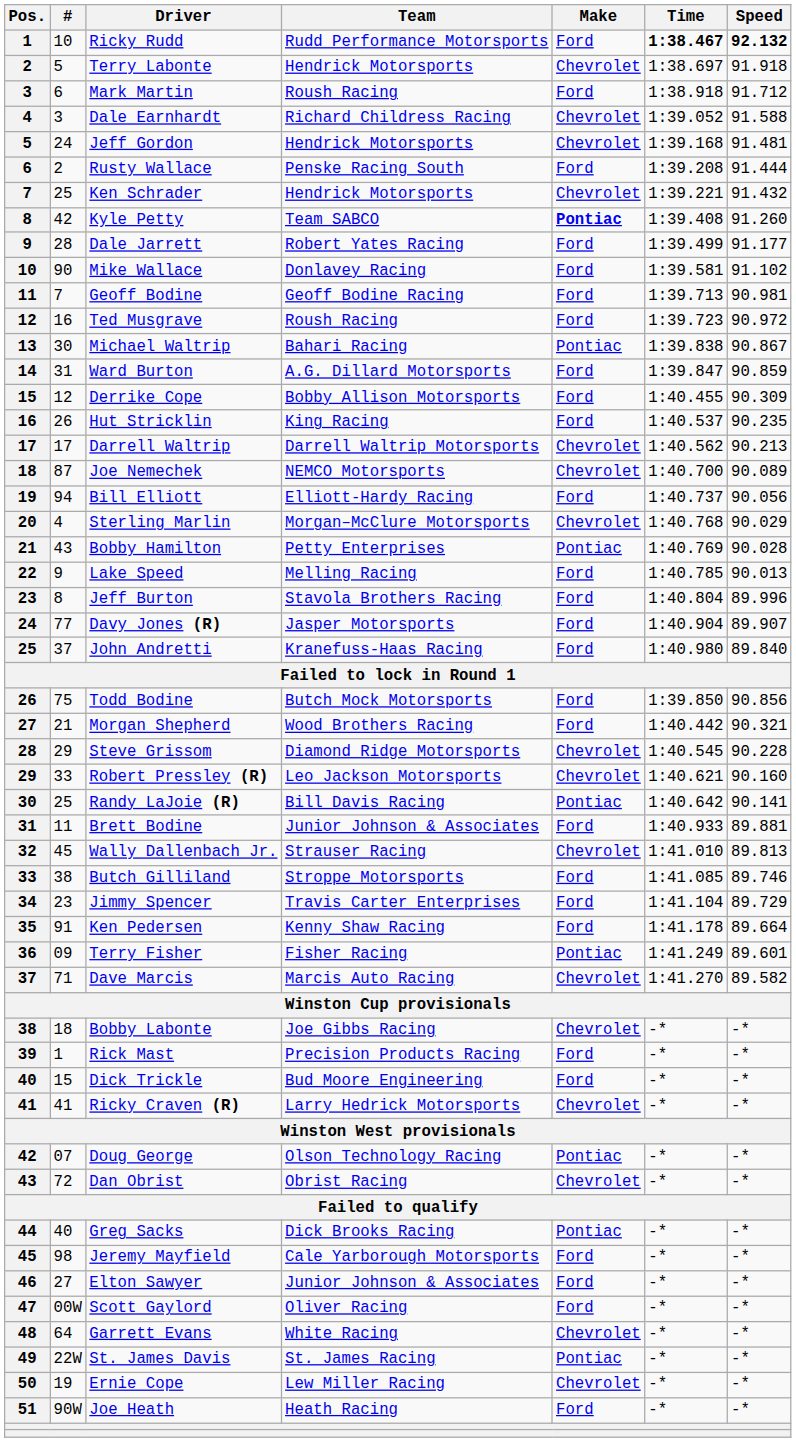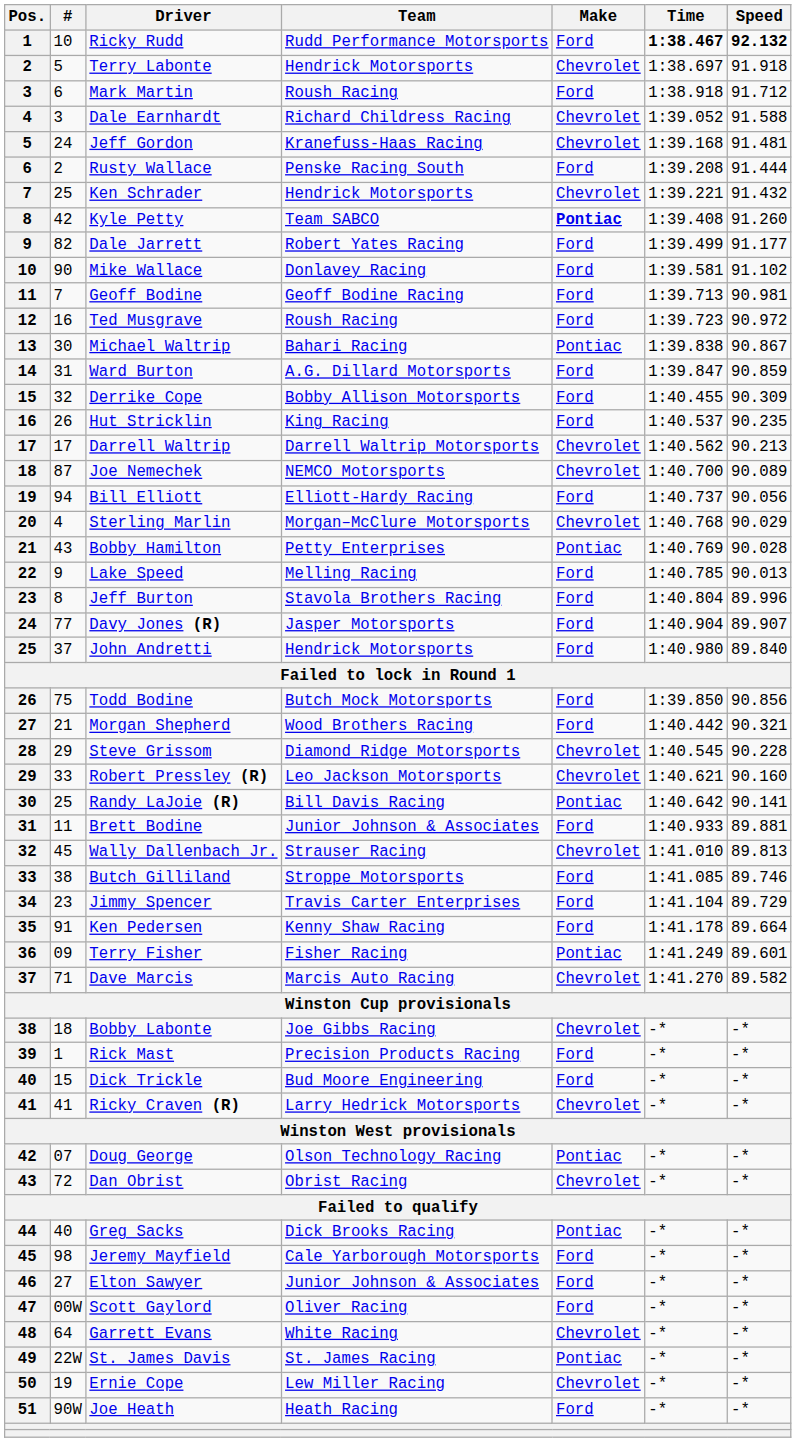 <table class="wikitable" style="font-size:95%">
 <tr>
 <th>Pos.</th>
 <th>#</th>
 <th>Driver</th>
 <th>Team</th>
 <th>Make</th>
 <th>Time</th>
 <th>Speed</th>
 </tr>
 <tr>
 <th>1</th>
 <td>10</td>
 <td><a href='#'>Ricky Rudd</a></td>
 <td><a href='#'>Rudd Performance Motorsports</a></td>
 <td><a href='#'>Ford</a></td>
 <td><strong>1:38.467</strong></td>
 <td><strong>92.132</strong></td>
 </tr>
 <tr>
 <th>2</th>
 <td>5</td>
 <td><a href='#'>Terry Labonte</a></td>
 <td><a href='#'>Hendrick Motorsports</a></td>
 <td><a href='#'>Chevrolet</a></td>
 <td>1:38.697</td>
 <td>91.918</td>
 </tr>
 <tr>
 <th>3</th>
 <td>6</td>
 <td><a href='#'>Mark Martin</a></td>
 <td><a href='#'>Roush Racing</a></td>
 <td><a href='#'>Ford</a></td>
 <td>1:38.918</td>
 <td>91.712</td>
 </tr>
 <tr>
 <th>4</th>
 <td>3</td>
 <td><a href='#'>Dale Earnhardt</a></td>
 <td><a href='#'>Richard Childress Racing</a></td>
 <td><a href='#'>Chevrolet</a></td>
 <td>1:39.052</td>
 <td>91.588</td>
 </tr>
 <tr>
 <th>5</th>
 <td>24</td>
 <td><a href='#'>Jeff Gordon</a></td>
-<td><a href='#'>Hendrick Motorsports</a></td>
+<td><a href='#'>Kranefuss-Haas Racing</a></td>
 <td><a href='#'>Chevrolet</a></td>
 <td>1:39.168</td>
 <td>91.481</td>
 </tr>
 <tr>
 <th>6</th>
 <td>2</td>
 <td><a href='#'>Rusty Wallace</a></td>
 <td><a href='#'>Penske Racing South</a></td>
 <td><a href='#'>Ford</a></td>
 <td>1:39.208</td>
 <td>91.444</td>
 </tr>
 <tr>
 <th>7</th>
 <td>25</td>
 <td><a href='#'>Ken Schrader</a></td>
 <td><a href='#'>Hendrick Motorsports</a></td>
 <td><a href='#'>Chevrolet</a></td>
 <td>1:39.221</td>
 <td>91.432</td>
 </tr>
 <tr>
 <th>8</th>
 <td>42</td>
 <td><a href='#'>Kyle Petty</a></td>
 <td><a href='#'>Team SABCO</a></td>
 <td><strong><a href='#'>Pontiac</a></strong></td>
 <td>1:39.408</td>
 <td>91.260</td>
 </tr>
 <tr>
 <th>9</th>
-<td>28</td>
+<td>82</td>
 <td><a href='#'>Dale Jarrett</a></td>
 <td><a href='#'>Robert Yates Racing</a></td>
 <td><a href='#'>Ford</a></td>
 <td>1:39.499</td>
 <td>91.177</td>
 </tr>
 <tr>
 <th>10</th>
 <td>90</td>
 <td><a href='#'>Mike Wallace</a></td>
 <td><a href='#'>Donlavey Racing</a></td>
 <td><a href='#'>Ford</a></td>
 <td>1:39.581</td>
 <td>91.102</td>
 </tr>
 <tr>
 <th>11</th>
 <td>7</td>
 <td><a href='#'>Geoff Bodine</a></td>
 <td><a href='#'>Geoff Bodine Racing</a></td>
 <td><a href='#'>Ford</a></td>
 <td>1:39.713</td>
 <td>90.981</td>
 </tr>
 <tr>
 <th>12</th>
 <td>16</td>
 <td><a href='#'>Ted Musgrave</a></td>
 <td><a href='#'>Roush Racing</a></td>
 <td><a href='#'>Ford</a></td>
 <td>1:39.723</td>
 <td>90.972</td>
 </tr>
 <tr>
 <th>13</th>
 <td>30</td>
 <td><a href='#'>Michael Waltrip</a></td>
 <td><a href='#'>Bahari Racing</a></td>
 <td><a href='#'>Pontiac</a></td>
 <td>1:39.838</td>
 <td>90.867</td>
 </tr>
 <tr>
 <th>14</th>
 <td>31</td>
 <td><a href='#'>Ward Burton</a></td>
 <td><a href='#'>A.G. Dillard Motorsports</a></td>
 <td><a href='#'>Ford</a></td>
 <td>1:39.847</td>
 <td>90.859</td>
 </tr>
 <tr>
 <th>15</th>
-<td>12</td>
+<td>32</td>
 <td><a href='#'>Derrike Cope</a></td>
 <td><a href='#'>Bobby Allison Motorsports</a></td>
 <td><a href='#'>Ford</a></td>
 <td>1:40.455</td>
 <td>90.309</td>
 </tr>
 <tr>
 <th>16</th>
 <td>26</td>
 <td><a href='#'>Hut Stricklin</a></td>
 <td><a href='#'>King Racing</a></td>
 <td><a href='#'>Ford</a></td>
 <td>1:40.537</td>
 <td>90.235</td>
 </tr>
 <tr>
 <th>17</th>
 <td>17</td>
 <td><a href='#'>Darrell Waltrip</a></td>
 <td><a href='#'>Darrell Waltrip Motorsports</a></td>
 <td><a href='#'>Chevrolet</a></td>
 <td>1:40.562</td>
 <td>90.213</td>
 </tr>
 <tr>
 <th>18</th>
 <td>87</td>
 <td><a href='#'>Joe Nemechek</a></td>
 <td><a href='#'>NEMCO Motorsports</a></td>
 <td><a href='#'>Chevrolet</a></td>
 <td>1:40.700</td>
 <td>90.089</td>
 </tr>
 <tr>
 <th>19</th>
 <td>94</td>
 <td><a href='#'>Bill Elliott</a></td>
 <td><a href='#'>Elliott-Hardy Racing</a></td>
 <td><a href='#'>Ford</a></td>
 <td>1:40.737</td>
 <td>90.056</td>
 </tr>
 <tr>
 <th>20</th>
 <td>4</td>
 <td><a href='#'>Sterling Marlin</a></td>
 <td><a href='#'>Morgan–McClure Motorsports</a></td>
 <td><a href='#'>Chevrolet</a></td>
 <td>1:40.768</td>
 <td>90.029</td>
 </tr>
 <tr>
 <th>21</th>
 <td>43</td>
 <td><a href='#'>Bobby Hamilton</a></td>
 <td><a href='#'>Petty Enterprises</a></td>
 <td><a href='#'>Pontiac</a></td>
 <td>1:40.769</td>
 <td>90.028</td>
 </tr>
 <tr>
 <th>22</th>
 <td>9</td>
 <td><a href='#'>Lake Speed</a></td>
 <td><a href='#'>Melling Racing</a></td>
 <td><a href='#'>Ford</a></td>
 <td>1:40.785</td>
 <td>90.013</td>
 </tr>
 <tr>
 <th>23</th>
 <td>8</td>
 <td><a href='#'>Jeff Burton</a></td>
 <td><a href='#'>Stavola Brothers Racing</a></td>
 <td><a href='#'>Ford</a></td>
 <td>1:40.804</td>
 <td>89.996</td>
 </tr>
 <tr>
 <th>24</th>
 <td>77</td>
 <td><a href='#'>Davy Jones</a> <strong>(R)</strong></td>
 <td><a href='#'>Jasper Motorsports</a></td>
 <td><a href='#'>Ford</a></td>
 <td>1:40.904</td>
 <td>89.907</td>
 </tr>
 <tr>
 <th>25</th>
 <td>37</td>
 <td><a href='#'>John Andretti</a></td>
-<td><a href='#'>Kranefuss-Haas Racing</a></td>
+<td><a href='#'>Hendrick Motorsports</a></td>
 <td><a href='#'>Ford</a></td>
 <td>1:40.980</td>
 <td>89.840</td>
 </tr>
 <tr>
 <th colspan="7">Failed to lock in Round 1</th>
 </tr>
 <tr>
 <th>26</th>
 <td>75</td>
 <td><a href='#'>Todd Bodine</a></td>
 <td><a href='#'>Butch Mock Motorsports</a></td>
 <td><a href='#'>Ford</a></td>
 <td>1:39.850</td>
 <td>90.856</td>
 </tr>
 <tr>
 <th>27</th>
 <td>21</td>
 <td><a href='#'>Morgan Shepherd</a></td>
 <td><a href='#'>Wood Brothers Racing</a></td>
 <td><a href='#'>Ford</a></td>
 <td>1:40.442</td>
 <td>90.321</td>
 </tr>
 <tr>
 <th>28</th>
 <td>29</td>
 <td><a href='#'>Steve Grissom</a></td>
 <td><a href='#'>Diamond Ridge Motorsports</a></td>
 <td><a href='#'>Chevrolet</a></td>
 <td>1:40.545</td>
 <td>90.228</td>
 </tr>
 <tr>
 <th>29</th>
 <td>33</td>
 <td><a href='#'>Robert Pressley</a> <strong>(R)</strong></td>
 <td><a href='#'>Leo Jackson Motorsports</a></td>
 <td><a href='#'>Chevrolet</a></td>
 <td>1:40.621</td>
 <td>90.160</td>
 </tr>
 <tr>
 <th>30</th>
 <td>25</td>
 <td><a href='#'>Randy LaJoie</a> <strong>(R)</strong></td>
 <td><a href='#'>Bill Davis Racing</a></td>
 <td><a href='#'>Pontiac</a></td>
 <td>1:40.642</td>
 <td>90.141</td>
 </tr>
 <tr>
 <th>31</th>
 <td>11</td>
 <td><a href='#'>Brett Bodine</a></td>
 <td><a href='#'>Junior Johnson & Associates</a></td>
 <td><a href='#'>Ford</a></td>
 <td>1:40.933</td>
 <td>89.881</td>
 </tr>
 <tr>
 <th>32</th>
 <td>45</td>
 <td><a href='#'>Wally Dallenbach Jr.</a></td>
 <td><a href='#'>Strauser Racing</a></td>
 <td><a href='#'>Chevrolet</a></td>
 <td>1:41.010</td>
 <td>89.813</td>
 </tr>
 <tr>
 <th>33</th>
 <td>38</td>
 <td><a href='#'>Butch Gilliland</a></td>
 <td><a href='#'>Stroppe Motorsports</a></td>
 <td><a href='#'>Ford</a></td>
 <td>1:41.085</td>
 <td>89.746</td>
 </tr>
 <tr>
 <th>34</th>
 <td>23</td>
 <td><a href='#'>Jimmy Spencer</a></td>
 <td><a href='#'>Travis Carter Enterprises</a></td>
 <td><a href='#'>Ford</a></td>
 <td>1:41.104</td>
 <td>89.729</td>
 </tr>
 <tr>
 <th>35</th>
 <td>91</td>
 <td><a href='#'>Ken Pedersen</a></td>
 <td><a href='#'>Kenny Shaw Racing</a></td>
 <td><a href='#'>Ford</a></td>
 <td>1:41.178</td>
 <td>89.664</td>
 </tr>
 <tr>
 <th>36</th>
 <td>09</td>
 <td><a href='#'>Terry Fisher</a></td>
 <td><a href='#'>Fisher Racing</a></td>
 <td><a href='#'>Pontiac</a></td>
 <td>1:41.249</td>
 <td>89.601</td>
 </tr>
 <tr>
 <th>37</th>
 <td>71</td>
 <td><a href='#'>Dave Marcis</a></td>
 <td><a href='#'>Marcis Auto Racing</a></td>
 <td><a href='#'>Chevrolet</a></td>
 <td>1:41.270</td>
 <td>89.582</td>
 </tr>
 <tr>
 <th colspan="7">Winston Cup provisionals</th>
 </tr>
 <tr>
 <th>38</th>
 <td>18</td>
 <td><a href='#'>Bobby Labonte</a></td>
 <td><a href='#'>Joe Gibbs Racing</a></td>
 <td><a href='#'>Chevrolet</a></td>
 <td>-*</td>
 <td>-*</td>
 </tr>
 <tr>
 <th>39</th>
 <td>1</td>
 <td><a href='#'>Rick Mast</a></td>
 <td><a href='#'>Precision Products Racing</a></td>
 <td><a href='#'>Ford</a></td>
 <td>-*</td>
 <td>-*</td>
 </tr>
 <tr>
 <th>40</th>
 <td>15</td>
 <td><a href='#'>Dick Trickle</a></td>
 <td><a href='#'>Bud Moore Engineering</a></td>
 <td><a href='#'>Ford</a></td>
 <td>-*</td>
 <td>-*</td>
 </tr>
 <tr>
 <th>41</th>
 <td>41</td>
 <td><a href='#'>Ricky Craven</a> <strong>(R)</strong></td>
 <td><a href='#'>Larry Hedrick Motorsports</a></td>
 <td><a href='#'>Chevrolet</a></td>
 <td>-*</td>
 <td>-*</td>
 </tr>
 <tr>
 <th colspan="7">Winston West provisionals</th>
 </tr>
 <tr>
 <th>42</th>
 <td>07</td>
 <td><a href='#'>Doug George</a></td>
 <td><a href='#'>Olson Technology Racing</a></td>
 <td><a href='#'>Pontiac</a></td>
 <td>-*</td>
 <td>-*</td>
 </tr>
 <tr>
 <th>43</th>
 <td>72</td>
 <td><a href='#'>Dan Obrist</a></td>
 <td><a href='#'>Obrist Racing</a></td>
 <td><a href='#'>Chevrolet</a></td>
 <td>-*</td>
 <td>-*</td>
 </tr>
 <tr>
 <th colspan="7">Failed to qualify</th>
 </tr>
 <tr>
 <th>44</th>
 <td>40</td>
 <td><a href='#'>Greg Sacks</a></td>
 <td><a href='#'>Dick Brooks Racing</a></td>
 <td><a href='#'>Pontiac</a></td>
 <td>-*</td>
 <td>-*</td>
 </tr>
 <tr>
 <th>45</th>
 <td>98</td>
 <td><a href='#'>Jeremy Mayfield</a></td>
 <td><a href='#'>Cale Yarborough Motorsports</a></td>
 <td><a href='#'>Ford</a></td>
 <td>-*</td>
 <td>-*</td>
 </tr>
 <tr>
 <th>46</th>
 <td>27</td>
 <td><a href='#'>Elton Sawyer</a></td>
 <td><a href='#'>Junior Johnson & Associates</a></td>
 <td><a href='#'>Ford</a></td>
 <td>-*</td>
 <td>-*</td>
 </tr>
 <tr>
 <th>47</th>
 <td>00W</td>
 <td><a href='#'>Scott Gaylord</a></td>
 <td><a href='#'>Oliver Racing</a></td>
 <td><a href='#'>Ford</a></td>
 <td>-*</td>
 <td>-*</td>
 </tr>
 <tr>
 <th>48</th>
 <td>64</td>
 <td><a href='#'>Garrett Evans</a></td>
 <td><a href='#'>White Racing</a></td>
 <td><a href='#'>Chevrolet</a></td>
 <td>-*</td>
 <td>-*</td>
 </tr>
 <tr>
 <th>49</th>
 <td>22W</td>
 <td><a href='#'>St. James Davis</a></td>
 <td><a href='#'>St. James Racing</a></td>
 <td><a href='#'>Pontiac</a></td>
 <td>-*</td>
 <td>-*</td>
 </tr>
 <tr>
 <th>50</th>
 <td>19</td>
 <td><a href='#'>Ernie Cope</a></td>
 <td><a href='#'>Lew Miller Racing</a></td>
 <td><a href='#'>Chevrolet</a></td>
 <td>-*</td>
 <td>-*</td>
 </tr>
 <tr>
 <th>51</th>
 <td>90W</td>
 <td><a href='#'>Joe Heath</a></td>
 <td><a href='#'>Heath Racing</a></td>
 <td><a href='#'>Ford</a></td>
 <td>-*</td>
 <td>-*</td>
 </tr>
 <tr>
 <th colspan="7"></th>
 </tr>
 <tr>
 <th colspan="7"></th>
 </tr>
 </table>
